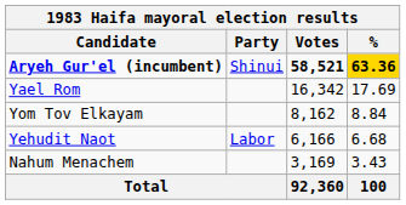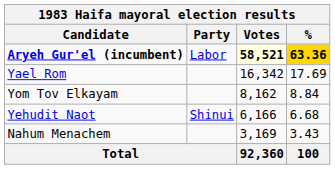 <table class="wikitable sortable">
 <tr>
 <th colspan=4><strong>1983 Haifa mayoral election results</strong></th>
 </tr>
 <tr>
 <th>Candidate</th>
 <th>Party</th>
 <th>Votes</th>
 <th>%</th>
 </tr>
 <tr>
 <td><strong><a href='#'>Aryeh Gur'el</a> (incumbent)</strong></td>
-<td><a href='#'>Shinui</a></td>
-<td><strong>58,521</strong></td>
+<td><a href='#'>Labor</a></td>
+<td style="background: lightyellow;"><strong>58,521</strong></td>
 <td style="background: gold;"><strong>63.36</strong></td>
 </tr>
 <tr>
 <td><a href='#'>Yael Rom</a></td>
 <td></td>
 <td>16,342</td>
 <td>17.69</td>
 </tr>
 <tr>
 <td>Yom Tov Elkayam</td>
 <td></td>
 <td>8,162</td>
 <td>8.84</td>
 </tr>
 <tr>
 <td><a href='#'>Yehudit Naot</a></td>
-<td><a href='#'>Labor</a></td>
+<td><a href='#'>Shinui</a></td>
 <td>6,166</td>
 <td>6.68</td>
 </tr>
 <tr>
 <td>Nahum Menachem</td>
 <td></td>
 <td>3,169</td>
 <td>3.43</td>
 </tr>
 <tr>
 <th colspan=2>Total</th>
 <th>92,360</th>
 <th>100</th>
 </tr>
 </table>
